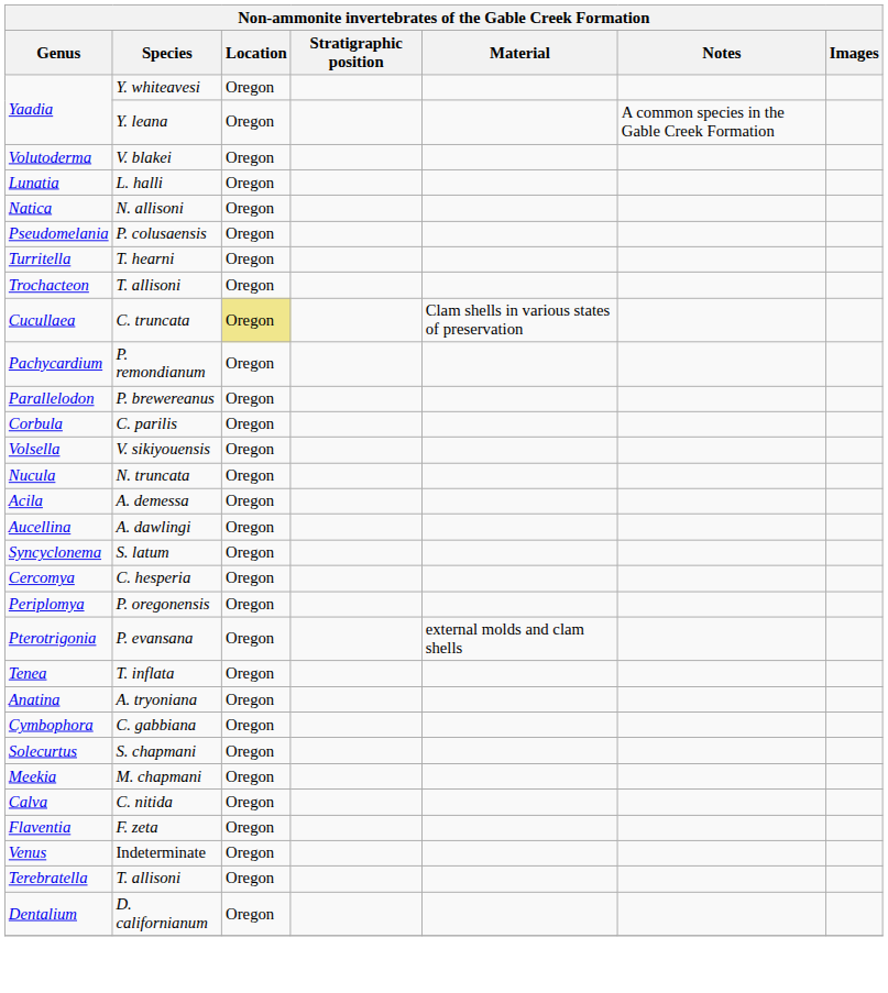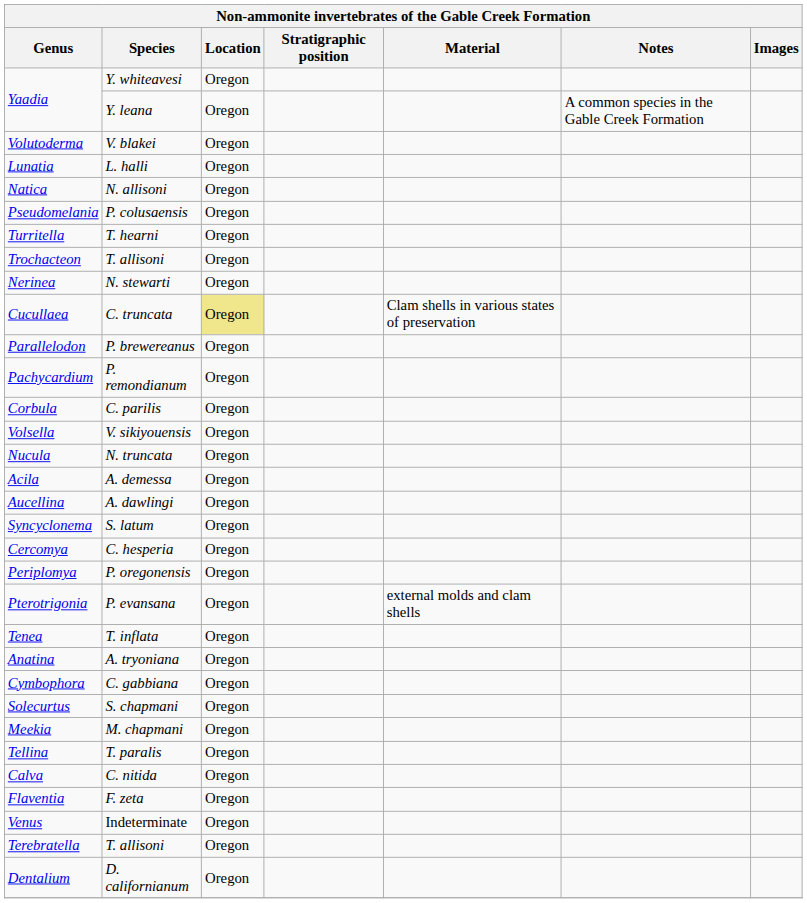 <table class="wikitable sortable">
 <tr>
 <th colspan="7" align="center"><strong>Non-ammonite invertebrates of the Gable Creek Formation</strong></th>
 </tr>
 <tr>
 <th>Genus</th>
 <th>Species</th>
 <th>Location</th>
 <th>Stratigraphic position</th>
 <th>Material</th>
 <th>Notes</th>
 <th>Images</th>
 </tr>
 <tr>
 <td rowspan="2"><em><a href='#'>Yaadia</a></em></td>
 <td><em>Y. whiteavesi</em></td>
 <td>Oregon</td>
 <td></td>
 <td></td>
 <td></td>
 <td></td>
 </tr>
 <tr>
 <td><em>Y. leana</em></td>
 <td>Oregon</td>
 <td></td>
 <td></td>
 <td>A common species in the Gable Creek Formation</td>
 <td></td>
 </tr>
 <tr>
 <td><em><a href='#'>Volutoderma</a></em></td>
 <td><em>V. blakei</em></td>
 <td>Oregon</td>
 <td></td>
 <td></td>
 <td></td>
 <td></td>
 </tr>
 <tr>
 <td><em><a href='#'>Lunatia</a></em></td>
 <td><em>L. halli</em></td>
 <td>Oregon</td>
 <td></td>
 <td></td>
 <td></td>
 <td></td>
 </tr>
 <tr>
 <td><em><a href='#'>Natica</a></em></td>
 <td><em>N. allisoni</em></td>
 <td>Oregon</td>
 <td></td>
 <td></td>
 <td></td>
 <td></td>
 </tr>
 <tr>
 <td><em><a href='#'>Pseudomelania</a></em></td>
 <td><em>P. colusaensis</em></td>
 <td>Oregon</td>
 <td></td>
 <td></td>
 <td></td>
 <td></td>
 </tr>
 <tr>
 <td><em><a href='#'>Turritella</a></em></td>
 <td><em>T. hearni</em></td>
 <td>Oregon</td>
 <td></td>
 <td></td>
 <td></td>
 <td></td>
 </tr>
 <tr>
 <td><em><a href='#'>Trochacteon</a></em></td>
 <td><em>T. allisoni</em></td>
 <td>Oregon</td>
 <td></td>
 <td></td>
 <td></td>
 <td></td>
 </tr>
 <tr>
+<td><em><a href='#'>Nerinea</a></em></td>
+<td><em>N. stewarti</em></td>
+<td>Oregon</td>
+<td></td>
+<td></td>
+<td></td>
+<td></td>
+</tr>
+<tr>
 <td><em><a href='#'>Cucullaea</a></em></td>
 <td><em>C. truncata</em></td>
 <td style="background: khaki;">Oregon</td>
 <td></td>
 <td>Clam shells in various states of preservation</td>
 <td></td>
 <td></td>
 </tr>
 <tr>
-<td><em><a href='#'>Pachycardium</a></em></td>
-<td><em>P. remondianum</em></td>
+<td><em><a href='#'>Parallelodon</a></em></td>
+<td><em>P. brewereanus</em></td>
 <td>Oregon</td>
 <td></td>
 <td></td>
 <td></td>
 <td></td>
 </tr>
 <tr>
-<td><em><a href='#'>Parallelodon</a></em></td>
-<td><em>P. brewereanus</em></td>
+<td><em><a href='#'>Pachycardium</a></em></td>
+<td><em>P. remondianum</em></td>
 <td>Oregon</td>
 <td></td>
 <td></td>
 <td></td>
 <td></td>
 </tr>
 <tr>
 <td><em><a href='#'>Corbula</a></em></td>
 <td><em>C. parilis</em></td>
 <td>Oregon</td>
 <td></td>
 <td></td>
 <td></td>
 <td></td>
 </tr>
 <tr>
 <td><em><a href='#'>Volsella</a></em></td>
 <td><em>V. sikiyouensis</em></td>
 <td>Oregon</td>
 <td></td>
 <td></td>
 <td></td>
 <td></td>
 </tr>
 <tr>
 <td><em><a href='#'>Nucula</a></em></td>
 <td><em>N. truncata</em></td>
 <td>Oregon</td>
 <td></td>
 <td></td>
 <td></td>
 <td></td>
 </tr>
 <tr>
 <td><em><a href='#'>Acila</a></em></td>
 <td><em>A. demessa</em></td>
 <td>Oregon</td>
 <td></td>
 <td></td>
 <td></td>
 <td></td>
 </tr>
 <tr>
 <td><em><a href='#'>Aucellina</a></em></td>
 <td><em>A. dawlingi</em></td>
 <td>Oregon</td>
 <td></td>
 <td></td>
 <td></td>
 <td></td>
 </tr>
 <tr>
 <td><em><a href='#'>Syncyclonema</a></em></td>
 <td><em>S. latum</em></td>
 <td>Oregon</td>
 <td></td>
 <td></td>
 <td></td>
 <td></td>
 </tr>
 <tr>
 <td><em><a href='#'>Cercomya</a></em></td>
 <td><em>C. hesperia</em></td>
 <td>Oregon</td>
 <td></td>
 <td></td>
 <td></td>
 <td></td>
 </tr>
 <tr>
 <td><em><a href='#'>Periplomya</a></em></td>
 <td><em>P. oregonensis</em></td>
 <td>Oregon</td>
 <td></td>
 <td></td>
 <td></td>
 <td></td>
 </tr>
 <tr>
 <td><em><a href='#'>Pterotrigonia</a></em></td>
 <td><em>P. evansana</em></td>
 <td>Oregon</td>
 <td></td>
 <td>external molds and clam shells</td>
 <td></td>
 <td></td>
 </tr>
 <tr>
 <td><em><a href='#'>Tenea</a></em></td>
 <td><em>T. inflata</em></td>
 <td>Oregon</td>
 <td></td>
 <td></td>
 <td></td>
 <td></td>
 </tr>
 <tr>
 <td><em><a href='#'>Anatina</a></em></td>
 <td><em>A. tryoniana</em></td>
 <td>Oregon</td>
 <td></td>
 <td></td>
 <td></td>
 <td></td>
 </tr>
 <tr>
 <td><em><a href='#'>Cymbophora</a></em></td>
 <td><em>C. gabbiana</em></td>
 <td>Oregon</td>
 <td></td>
 <td></td>
 <td></td>
 <td></td>
 </tr>
 <tr>
 <td><em><a href='#'>Solecurtus</a></em></td>
 <td><em>S. chapmani</em></td>
 <td>Oregon</td>
 <td></td>
 <td></td>
 <td></td>
 <td></td>
 </tr>
 <tr>
 <td><em><a href='#'>Meekia</a></em></td>
 <td><em>M. chapmani</em></td>
 <td>Oregon</td>
 <td></td>
 <td></td>
 <td></td>
 <td></td>
 </tr>
 <tr>
+<td><em><a href='#'>Tellina</a></em></td>
+<td><em>T. paralis</em></td>
+<td>Oregon</td>
+<td></td>
+<td></td>
+<td></td>
+<td></td>
+</tr>
+<tr>
 <td><em><a href='#'>Calva</a></em></td>
 <td><em>C. nitida</em></td>
 <td>Oregon</td>
 <td></td>
 <td></td>
 <td></td>
 <td></td>
 </tr>
 <tr>
 <td><em><a href='#'>Flaventia</a></em></td>
 <td><em>F. zeta</em></td>
 <td>Oregon</td>
 <td></td>
 <td></td>
 <td></td>
 <td></td>
 </tr>
 <tr>
 <td><em><a href='#'>Venus</a></em></td>
 <td>Indeterminate</td>
 <td>Oregon</td>
 <td></td>
 <td></td>
 <td></td>
 <td></td>
 </tr>
 <tr>
 <td><em><a href='#'>Terebratella</a></em></td>
 <td><em>T. allisoni</em></td>
 <td>Oregon</td>
 <td></td>
 <td></td>
 <td></td>
 <td></td>
 </tr>
 <tr>
 <td><em><a href='#'>Dentalium</a></em></td>
 <td><em>D. californianum</em></td>
 <td>Oregon</td>
 <td></td>
 <td></td>
 <td></td>
 <td></td>
 </tr>
 <tr>
 </tr>
 </table>
